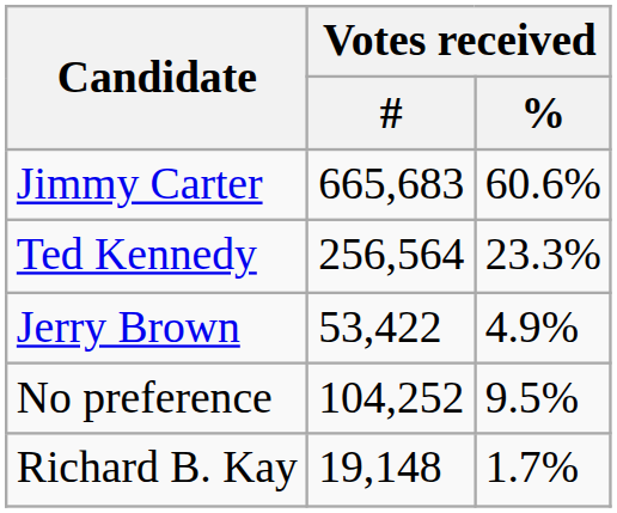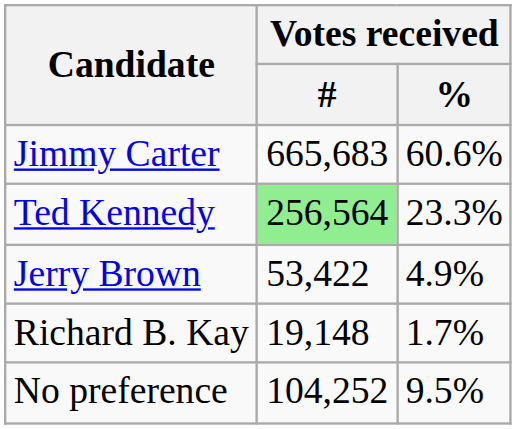 <table class="wikitable">
 <tr>
 <th rowspan="2">Candidate</th>
 <th colspan="2">Votes received</th>
 </tr>
 <tr>
 <th>#</th>
 <th>%</th>
 </tr>
 <tr>
 <td><a href='#'>Jimmy Carter</a></td>
 <td>665,683</td>
 <td>60.6%</td>
 </tr>
 <tr>
 <td><a href='#'>Ted Kennedy</a></td>
-<td>256,564</td>
+<td style="background: lightgreen;">256,564</td>
 <td>23.3%</td>
 </tr>
 <tr>
 <td><a href='#'>Jerry Brown</a></td>
 <td>53,422</td>
 <td>4.9%</td>
 </tr>
 <tr>
+<td>Richard B. Kay</td>
+<td>19,148</td>
+<td>1.7%</td>
+</tr>
+<tr>
 <td>No preference</td>
 <td>104,252</td>
 <td>9.5%</td>
 </tr>
-<tr>
-<td>Richard B. Kay</td>
-<td>19,148</td>
-<td>1.7%</td>
-</tr>
 </table>
